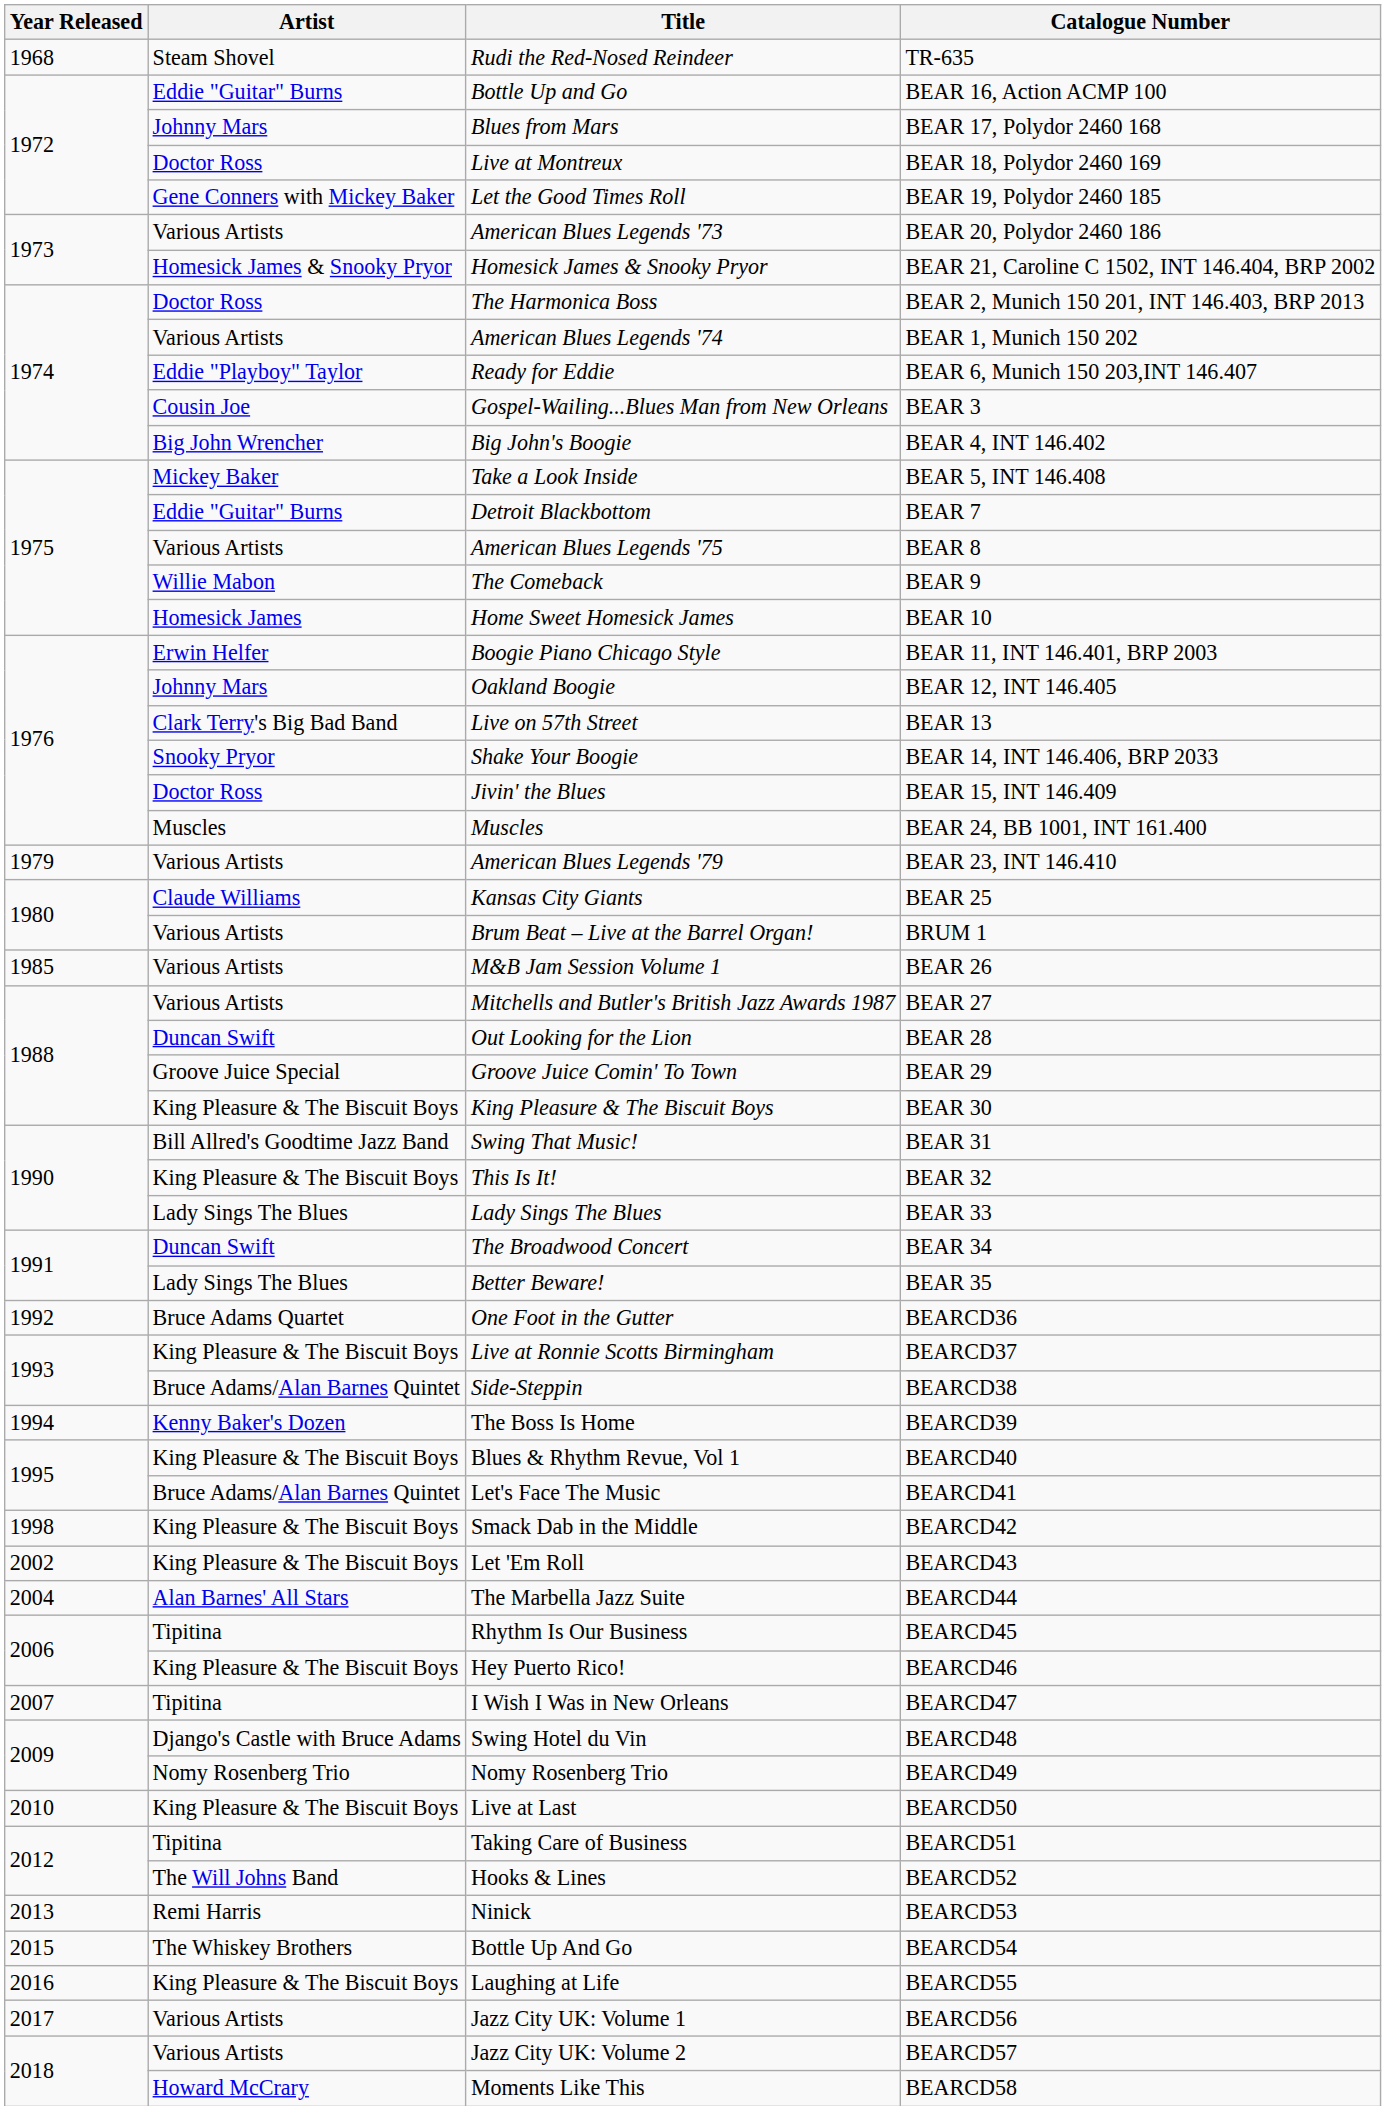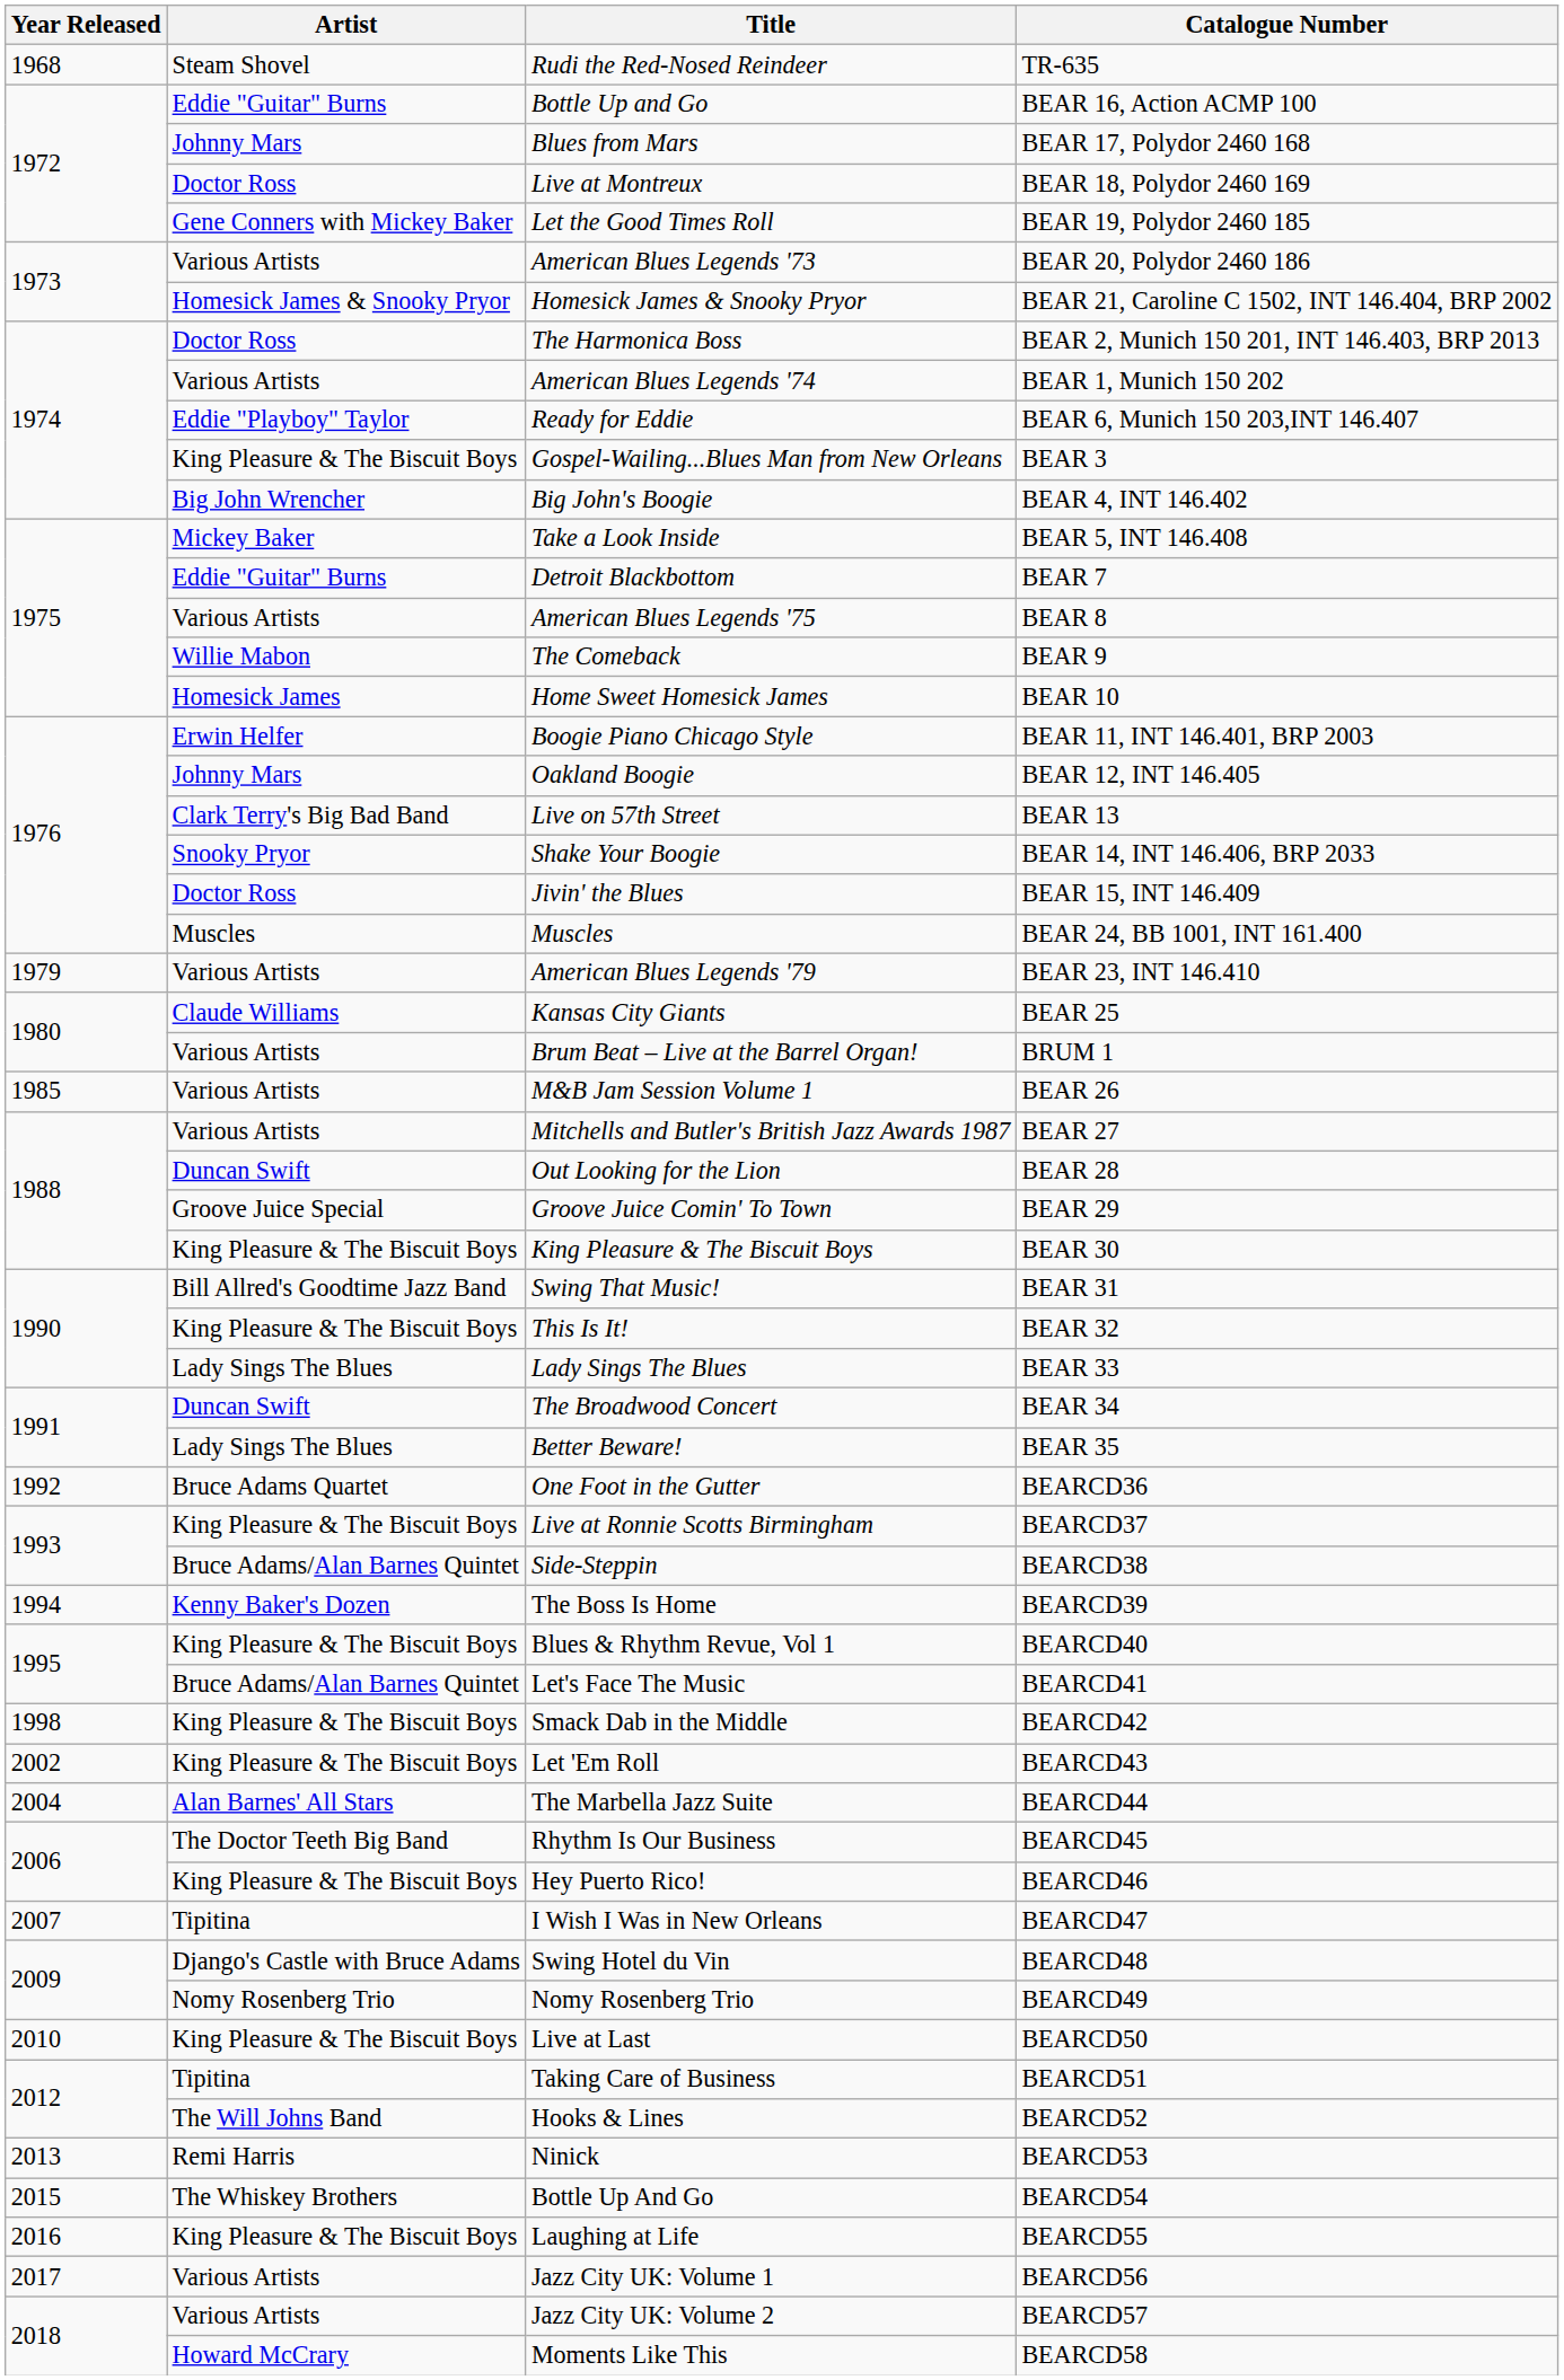 <table class="wikitable sortable">
 <tr>
 <th>Year Released</th>
 <th>Artist</th>
 <th>Title</th>
 <th>Catalogue Number</th>
 </tr>
 <tr>
 <td>1968</td>
 <td>Steam Shovel</td>
 <td><em>Rudi the Red-Nosed Reindeer</em></td>
 <td>TR-635</td>
 </tr>
 <tr>
 <td rowspan="4">1972</td>
 <td><a href='#'>Eddie "Guitar" Burns</a></td>
 <td><em>Bottle Up and Go</em></td>
 <td>BEAR 16, Action ACMP 100</td>
 </tr>
 <tr>
 <td><a href='#'>Johnny Mars</a></td>
 <td><em>Blues from Mars</em></td>
 <td>BEAR 17, Polydor 2460 168</td>
 </tr>
 <tr>
 <td><a href='#'>Doctor Ross</a></td>
 <td><em>Live at Montreux</em></td>
 <td>BEAR 18, Polydor 2460 169</td>
 </tr>
 <tr>
 <td><a href='#'>Gene Conners</a> with <a href='#'>Mickey Baker</a></td>
 <td><em>Let the Good Times Roll</em></td>
 <td>BEAR 19, Polydor 2460 185</td>
 </tr>
 <tr>
 <td rowspan="2">1973</td>
 <td>Various Artists</td>
 <td><em>American Blues Legends '73</em></td>
 <td>BEAR 20, Polydor 2460 186</td>
 </tr>
 <tr>
 <td><a href='#'>Homesick James</a> & <a href='#'>Snooky Pryor</a></td>
 <td><em>Homesick James & Snooky Pryor</em></td>
 <td>BEAR 21, Caroline C 1502, INT 146.404, BRP 2002</td>
 </tr>
 <tr>
 <td rowspan="5">1974</td>
 <td><a href='#'>Doctor Ross</a></td>
 <td><em>The Harmonica Boss</em></td>
 <td>BEAR 2, Munich 150 201, INT 146.403, BRP 2013</td>
 </tr>
 <tr>
 <td>Various Artists</td>
 <td><em>American Blues Legends '74</em></td>
 <td>BEAR 1, Munich 150 202</td>
 </tr>
 <tr>
 <td><a href='#'>Eddie "Playboy" Taylor</a></td>
 <td><em>Ready for Eddie</em></td>
 <td>BEAR 6, Munich 150 203,INT 146.407</td>
 </tr>
 <tr>
-<td><a href='#'>Cousin Joe</a></td>
+<td>King Pleasure & The Biscuit Boys</td>
 <td><em>Gospel-Wailing...Blues Man from New Orleans</em></td>
 <td>BEAR 3</td>
 </tr>
 <tr>
 <td><a href='#'>Big John Wrencher</a></td>
 <td><em>Big John's Boogie</em></td>
 <td>BEAR 4, INT 146.402</td>
 </tr>
 <tr>
 <td rowspan="5">1975</td>
 <td><a href='#'>Mickey Baker</a></td>
 <td><em>Take a Look Inside</em></td>
 <td>BEAR 5, INT 146.408</td>
 </tr>
 <tr>
 <td><a href='#'>Eddie "Guitar" Burns</a></td>
 <td><em>Detroit Blackbottom</em></td>
 <td>BEAR 7</td>
 </tr>
 <tr>
 <td>Various Artists</td>
 <td><em>American Blues Legends '75</em></td>
 <td>BEAR 8</td>
 </tr>
 <tr>
 <td><a href='#'>Willie Mabon</a></td>
 <td><em>The Comeback</em></td>
 <td>BEAR 9</td>
 </tr>
 <tr>
 <td><a href='#'>Homesick James</a></td>
 <td><em>Home Sweet Homesick James</em></td>
 <td>BEAR 10</td>
 </tr>
 <tr>
 <td rowspan="6">1976</td>
 <td><a href='#'>Erwin Helfer</a></td>
 <td><em>Boogie Piano Chicago Style</em></td>
 <td>BEAR 11, INT 146.401, BRP 2003</td>
 </tr>
 <tr>
 <td><a href='#'>Johnny Mars</a></td>
 <td><em>Oakland Boogie</em></td>
 <td>BEAR 12, INT 146.405</td>
 </tr>
 <tr>
 <td><a href='#'>Clark Terry</a>'s Big Bad Band</td>
 <td><em>Live on 57th Street</em></td>
 <td>BEAR 13</td>
 </tr>
 <tr>
 <td><a href='#'>Snooky Pryor</a></td>
 <td><em>Shake Your Boogie</em></td>
 <td>BEAR 14, INT 146.406, BRP 2033</td>
 </tr>
 <tr>
 <td><a href='#'>Doctor Ross</a></td>
 <td><em>Jivin' the Blues</em></td>
 <td>BEAR 15, INT 146.409</td>
 </tr>
 <tr>
 <td>Muscles</td>
 <td><em>Muscles</em></td>
 <td>BEAR 24, BB 1001, INT 161.400</td>
 </tr>
 <tr>
 <td>1979</td>
 <td>Various Artists</td>
 <td><em>American Blues Legends '79</em></td>
 <td>BEAR 23, INT 146.410</td>
 </tr>
 <tr>
 <td rowspan="2">1980</td>
 <td><a href='#'>Claude Williams</a></td>
 <td><em>Kansas City Giants</em></td>
 <td>BEAR 25</td>
 </tr>
 <tr>
 <td>Various Artists</td>
 <td><em>Brum Beat – Live at the Barrel Organ!</em></td>
 <td>BRUM 1</td>
 </tr>
 <tr>
 <td>1985</td>
 <td>Various Artists</td>
 <td><em>M&B Jam Session Volume 1</em></td>
 <td>BEAR 26</td>
 </tr>
 <tr>
 <td rowspan="4">1988</td>
 <td>Various Artists</td>
 <td><em>Mitchells and Butler's British Jazz Awards 1987</em></td>
 <td>BEAR 27</td>
 </tr>
 <tr>
 <td><a href='#'>Duncan Swift</a></td>
 <td><em>Out Looking for the Lion</em></td>
 <td>BEAR 28</td>
 </tr>
 <tr>
 <td>Groove Juice Special</td>
 <td><em>Groove Juice Comin' To Town</em></td>
 <td>BEAR 29</td>
 </tr>
 <tr>
 <td>King Pleasure & The Biscuit Boys</td>
 <td><em>King Pleasure & The Biscuit Boys</em></td>
 <td>BEAR 30</td>
 </tr>
 <tr>
 <td rowspan="3">1990</td>
 <td>Bill Allred's Goodtime Jazz Band</td>
 <td><em>Swing That Music!</em></td>
 <td>BEAR 31</td>
 </tr>
 <tr>
 <td>King Pleasure & The Biscuit Boys</td>
 <td><em>This Is It!</em></td>
 <td>BEAR 32</td>
 </tr>
 <tr>
 <td>Lady Sings The Blues</td>
 <td><em>Lady Sings The Blues</em></td>
 <td>BEAR 33</td>
 </tr>
 <tr>
 <td rowspan="2">1991</td>
 <td><a href='#'>Duncan Swift</a></td>
 <td><em>The Broadwood Concert</em></td>
 <td>BEAR 34</td>
 </tr>
 <tr>
 <td>Lady Sings The Blues</td>
 <td><em>Better Beware!</em></td>
 <td>BEAR 35</td>
 </tr>
 <tr>
 <td>1992</td>
 <td>Bruce Adams Quartet</td>
 <td><em>One Foot in the Gutter</em></td>
 <td>BEARCD36</td>
 </tr>
 <tr>
 <td rowspan="2">1993</td>
 <td>King Pleasure & The Biscuit Boys</td>
 <td><em>Live at Ronnie Scotts Birmingham</em></td>
 <td>BEARCD37</td>
 </tr>
 <tr>
 <td>Bruce Adams/<a href='#'>Alan Barnes</a> Quintet</td>
 <td><em>Side-Steppin<strong></td>
 <td>BEARCD38</td>
 </tr>
 <tr>
 <td>1994</td>
 <td><a href='#'>Kenny Baker's Dozen</a></td>
 <td></em>The Boss Is Home<em></td>
 <td>BEARCD39</td>
 </tr>
 <tr>
 <td rowspan="2">1995</td>
 <td>King Pleasure & The Biscuit Boys</td>
 <td></em>Blues & Rhythm Revue, Vol 1<em></td>
 <td>BEARCD40</td>
 </tr>
 <tr>
 <td>Bruce Adams/<a href='#'>Alan Barnes</a> Quintet</td>
 <td></em>Let's Face The Music<em></td>
 <td>BEARCD41</td>
 </tr>
 <tr>
 <td>1998</td>
 <td>King Pleasure & The Biscuit Boys</td>
 <td></em>Smack Dab in the Middle<em></td>
 <td>BEARCD42</td>
 </tr>
 <tr>
 <td>2002</td>
 <td>King Pleasure & The Biscuit Boys</td>
 <td></em>Let 'Em Roll<em></td>
 <td>BEARCD43</td>
 </tr>
 <tr>
 <td>2004</td>
 <td><a href='#'>Alan Barnes' All Stars</a></td>
 <td></em>The Marbella Jazz Suite<em></td>
 <td>BEARCD44</td>
 </tr>
 <tr>
 <td rowspan="2">2006</td>
-<td>Tipitina</td>
+<td>The Doctor Teeth Big Band</td>
 <td></em>Rhythm Is Our Business<em></td>
 <td>BEARCD45</td>
 </tr>
 <tr>
 <td>King Pleasure & The Biscuit Boys</td>
 <td></em>Hey Puerto Rico!<em></td>
 <td>BEARCD46</td>
 </tr>
 <tr>
 <td>2007</td>
 <td>Tipitina</td>
 <td></em>I Wish I Was in New Orleans<em></td>
 <td>BEARCD47</td>
 </tr>
 <tr>
 <td rowspan="2">2009</td>
 <td>Django's Castle with Bruce Adams</td>
 <td></em>Swing Hotel du Vin<em></td>
 <td>BEARCD48</td>
 </tr>
 <tr>
 <td>Nomy Rosenberg Trio</td>
 <td></em>Nomy Rosenberg Trio<em></td>
 <td>BEARCD49</td>
 </tr>
 <tr>
 <td>2010</td>
 <td>King Pleasure & The Biscuit Boys</td>
 <td></em>Live at Last<em></td>
 <td>BEARCD50</td>
 </tr>
 <tr>
 <td rowspan="2">2012</td>
 <td>Tipitina</td>
 <td></em>Taking Care of Business<em></td>
 <td>BEARCD51</td>
 </tr>
 <tr>
 <td>The <a href='#'>Will Johns</a> Band</td>
 <td></em>Hooks & Lines<em></td>
 <td>BEARCD52</td>
 </tr>
 <tr>
 <td>2013</td>
 <td>Remi Harris</td>
 <td></em>Ninick<em></td>
 <td>BEARCD53</td>
 </tr>
 <tr>
 <td>2015</td>
 <td>The Whiskey Brothers</td>
 <td></em>Bottle Up And Go<em></td>
 <td>BEARCD54</td>
 </tr>
 <tr>
 <td>2016</td>
 <td>King Pleasure & The Biscuit Boys</td>
 <td></em>Laughing at Life<em></td>
 <td>BEARCD55</td>
 </tr>
 <tr>
 <td>2017</td>
 <td>Various Artists</td>
 <td></em>Jazz City UK: Volume 1<em></td>
 <td>BEARCD56</td>
 </tr>
 <tr>
 <td rowspan="2">2018</td>
 <td>Various Artists</td>
 <td></em>Jazz City UK: Volume 2<em></td>
 <td>BEARCD57</td>
 </tr>
 <tr>
 <td><a href='#'>Howard McCrary</a></td>
 <td></em>Moments Like This<em></td>
 <td>BEARCD58</td>
 </tr>
 </table>
